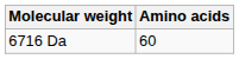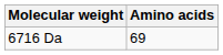 <table class="wikitable">
 <tr>
 <th>Molecular weight</th>
 <th>Amino acids</th>
 </tr>
 <tr>
 <td>6716 Da</td>
-<td>60</td>
+<td>69</td>
 </tr>
 </table>
